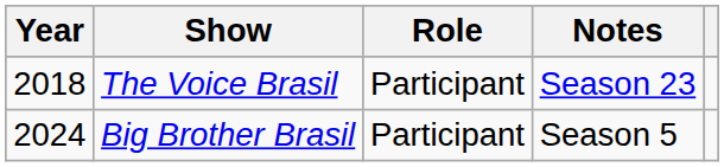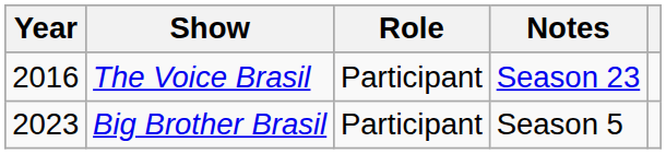 <table class="wikitable">
 <tr>
 <th>Year</th>
 <th>Show</th>
 <th>Role</th>
 <th>Notes</th>
 <th></th>
 </tr>
 <tr>
-<td>2018</td>
+<td>2016</td>
 <td><em><a href='#'>The Voice Brasil</a></em></td>
 <td>Participant</td>
 <td><a href='#'>Season 23</a></td>
 <td></td>
 </tr>
 <tr>
-<td>2024</td>
+<td>2023</td>
 <td><em><a href='#'>Big Brother Brasil</a></em></td>
 <td>Participant</td>
 <td>Season 5</td>
 <td></td>
 </tr>
 </table>
